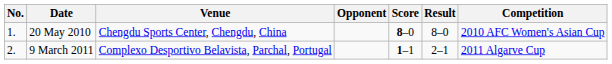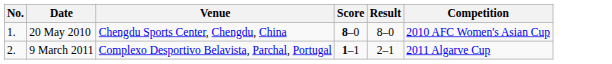 <table class="wikitable">
 <tr>
 <th>No.</th>
 <th>Date</th>
 <th>Venue</th>
-<th>Opponent</th>
 <th>Score</th>
 <th>Result</th>
 <th>Competition</th>
 </tr>
 <tr>
 <td>1.</td>
 <td>20 May 2010</td>
 <td><a href='#'>Chengdu Sports Center</a>, <a href='#'>Chengdu</a>, <a href='#'>China</a></td>
-<td></td>
 <td align=center><strong>8</strong>–0</td>
 <td align=center>8–0</td>
 <td><a href='#'>2010 AFC Women's Asian Cup</a></td>
 </tr>
 <tr>
 <td>2.</td>
 <td>9 March 2011</td>
 <td><a href='#'>Complexo Desportivo Belavista</a>, <a href='#'>Parchal</a>, <a href='#'>Portugal</a></td>
-<td></td>
 <td align=center><strong>1</strong>–1</td>
 <td align=center>2–1</td>
 <td><a href='#'>2011 Algarve Cup</a></td>
 </tr>
 </table>
